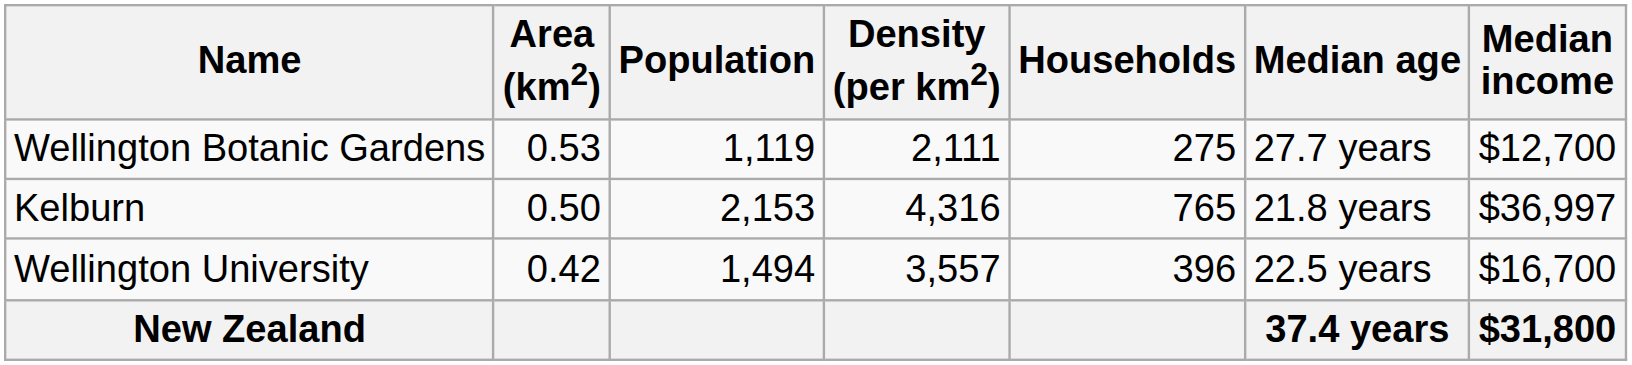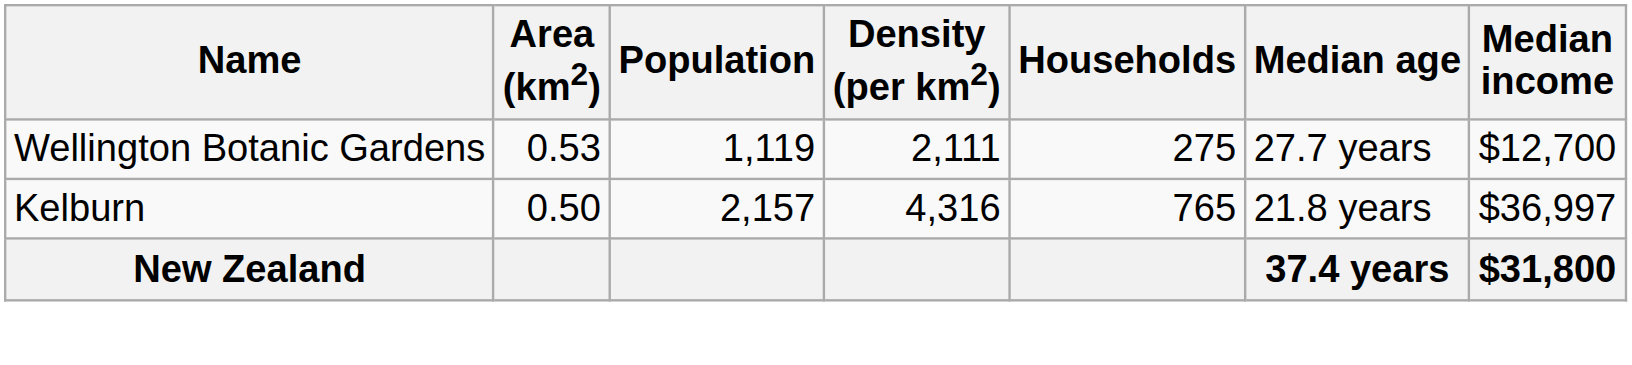 <table class="wikitable">
 <tr>
 <th>Name</th>
 <th>Area<br>(km<sup>2</sup>)</th>
 <th>Population</th>
 <th>Density<br>(per km<sup>2</sup>)</th>
 <th>Households</th>
 <th>Median age</th>
 <th>Median<br>income</th>
 </tr>
 <tr>
 <td>Wellington Botanic Gardens</td>
 <td style="text-align:right;">0.53</td>
 <td style="text-align:right;">1,119</td>
 <td style="text-align:right;">2,111</td>
 <td style="text-align:right;">275</td>
 <td>27.7 years</td>
 <td>$12,700</td>
 </tr>
 <tr>
 <td>Kelburn</td>
 <td style="text-align:right;">0.50</td>
-<td style="text-align:right;">2,153</td>
+<td style="text-align:right;">2,157</td>
 <td style="text-align:right;">4,316</td>
 <td style="text-align:right;">765</td>
 <td>21.8 years</td>
 <td>$36,997</td>
-</tr>
-<tr>
-<td>Wellington University</td>
-<td style="text-align:right;">0.42</td>
-<td style="text-align:right;">1,494</td>
-<td style="text-align:right;">3,557</td>
-<td style="text-align:right;">396</td>
-<td>22.5 years</td>
-<td>$16,700</td>
 </tr>
 <tr>
 <th>New Zealand</th>
 <th></th>
 <th></th>
 <th></th>
 <th></th>
 <th>37.4 years</th>
 <th style="text-align:left;">$31,800</th>
 </tr>
 </table>
